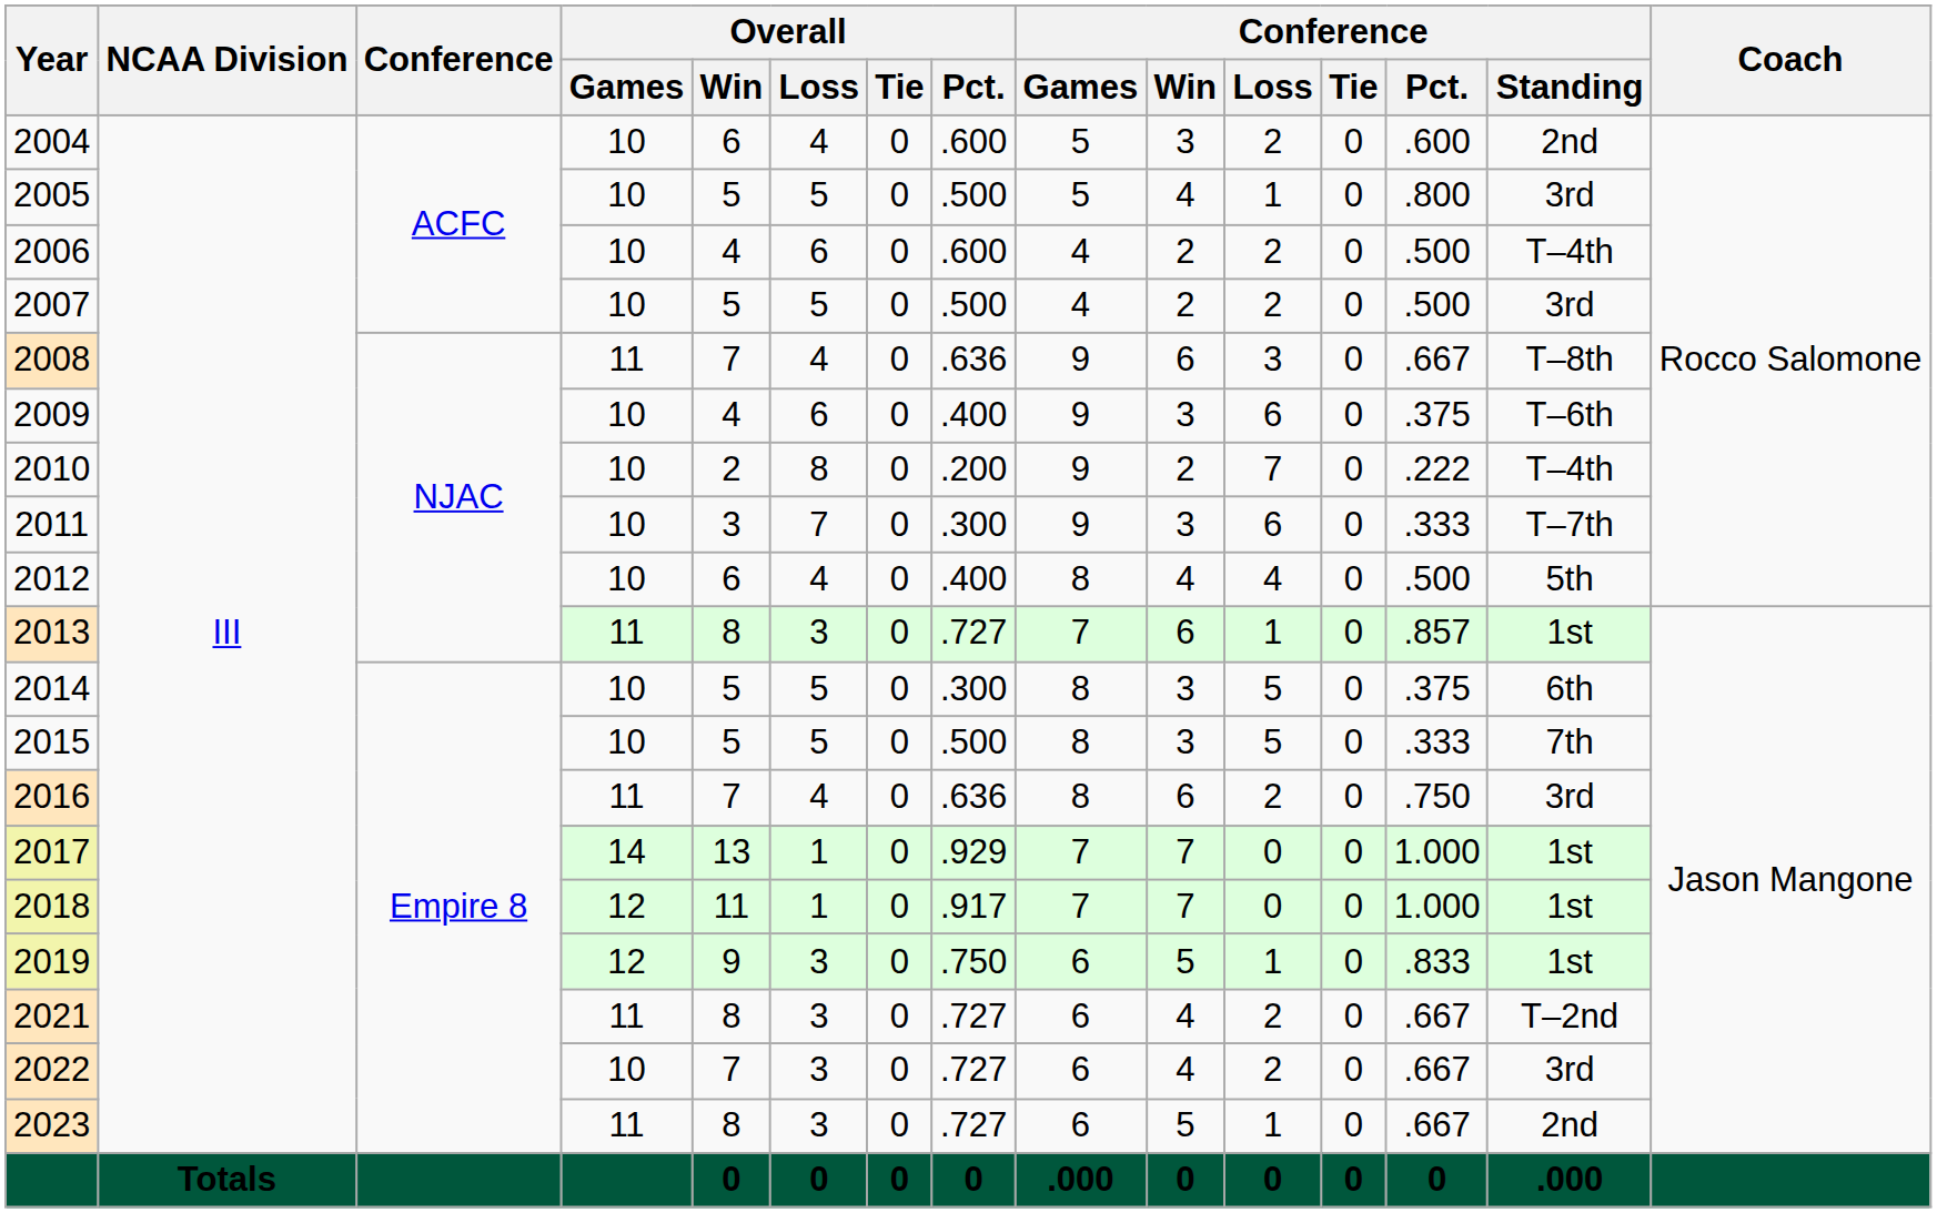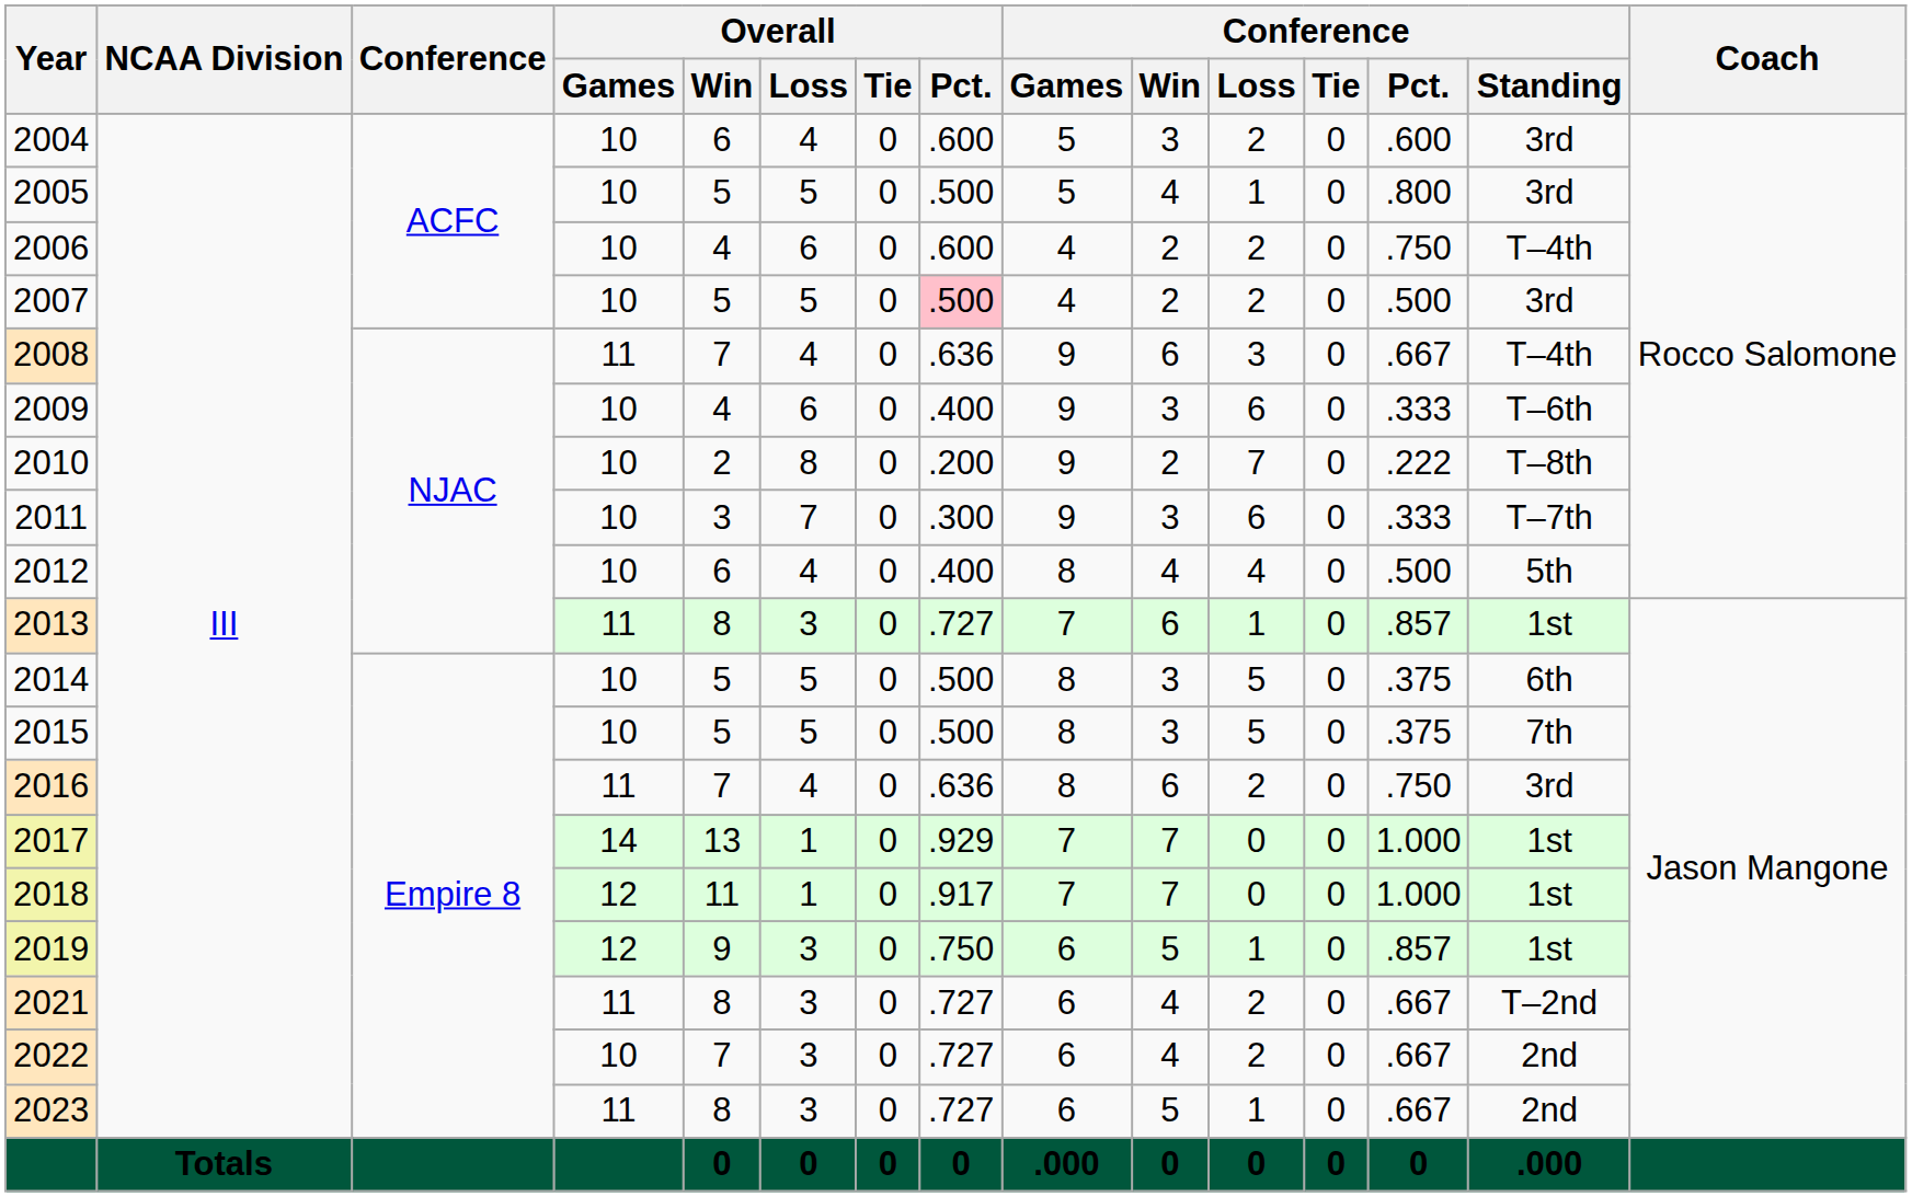 <table class="wikitable" style="text-align: center;">
 <tr>
 <th rowspan=2>Year</th>
 <th rowspan=2>NCAA Division</th>
 <th rowspan=2>Conference</th>
 <th colspan="5">Overall</th>
 <th colspan="6">Conference</th>
 <th rowspan=2>Coach</th>
 </tr>
 <tr>
 <th>Games</th>
 <th>Win</th>
 <th>Loss</th>
 <th>Tie</th>
 <th>Pct.</th>
 <th>Games</th>
 <th>Win</th>
 <th>Loss</th>
 <th>Tie</th>
 <th>Pct.</th>
 <th>Standing</th>
 </tr>
 <tr>
 <td>2004</td>
 <td rowspan="19"><a href='#'>III</a></td>
 <td rowspan="4"><a href='#'>ACFC</a></td>
 <td>10</td>
 <td>6</td>
 <td>4</td>
 <td>0</td>
 <td>.600</td>
 <td>5</td>
 <td>3</td>
 <td>2</td>
 <td>0</td>
 <td>.600</td>
-<td>2nd</td>
+<td>3rd</td>
 <td rowspan="9">Rocco Salomone</td>
 </tr>
 <tr>
 <td>2005</td>
 <td>10</td>
 <td>5</td>
 <td>5</td>
 <td>0</td>
 <td>.500</td>
 <td>5</td>
 <td>4</td>
 <td>1</td>
 <td>0</td>
 <td>.800</td>
 <td>3rd</td>
 </tr>
 <tr>
 <td>2006</td>
 <td>10</td>
 <td>4</td>
 <td>6</td>
 <td>0</td>
 <td>.600</td>
 <td>4</td>
 <td>2</td>
 <td>2</td>
 <td>0</td>
-<td>.500</td>
+<td>.750</td>
 <td>T–4th</td>
 </tr>
 <tr>
 <td>2007</td>
 <td>10</td>
 <td>5</td>
 <td>5</td>
 <td>0</td>
-<td>.500</td>
+<td style="background: pink;">.500</td>
 <td>4</td>
 <td>2</td>
 <td>2</td>
 <td>0</td>
 <td>.500</td>
 <td>3rd</td>
 </tr>
 <tr>
 <td bgcolor="#ffe6bd">2008</td>
 <td rowspan="6"><a href='#'>NJAC</a></td>
 <td>11</td>
 <td>7</td>
 <td>4</td>
 <td>0</td>
 <td>.636</td>
 <td>9</td>
 <td>6</td>
 <td>3</td>
 <td>0</td>
 <td>.667</td>
-<td>T–8th</td>
+<td>T–4th</td>
 </tr>
 <tr>
 <td>2009</td>
 <td>10</td>
 <td>4</td>
 <td>6</td>
 <td>0</td>
 <td>.400</td>
 <td>9</td>
 <td>3</td>
 <td>6</td>
 <td>0</td>
-<td>.375</td>
+<td>.333</td>
 <td>T–6th</td>
 </tr>
 <tr>
 <td>2010</td>
 <td>10</td>
 <td>2</td>
 <td>8</td>
 <td>0</td>
 <td>.200</td>
 <td>9</td>
 <td>2</td>
 <td>7</td>
 <td>0</td>
 <td>.222</td>
-<td>T–4th</td>
+<td>T–8th</td>
 </tr>
 <tr>
 <td>2011</td>
 <td>10</td>
 <td>3</td>
 <td>7</td>
 <td>0</td>
 <td>.300</td>
 <td>9</td>
 <td>3</td>
 <td>6</td>
 <td>0</td>
 <td>.333</td>
 <td>T–7th</td>
 </tr>
 <tr>
 <td>2012</td>
 <td>10</td>
 <td>6</td>
 <td>4</td>
 <td>0</td>
 <td>.400</td>
 <td>8</td>
 <td>4</td>
 <td>4</td>
 <td>0</td>
 <td>.500</td>
 <td>5th</td>
 </tr>
 <tr>
 <td bgcolor="#ffe6bd">2013</td>
 <td bgcolor="#DDFFDD">11</td>
 <td bgcolor="#DDFFDD">8</td>
 <td bgcolor="#DDFFDD">3</td>
 <td bgcolor="#DDFFDD">0</td>
 <td bgcolor="#DDFFDD">.727</td>
 <td bgcolor="#DDFFDD">7</td>
 <td bgcolor="#DDFFDD">6</td>
 <td bgcolor="#DDFFDD">1</td>
 <td bgcolor="#DDFFDD">0</td>
 <td bgcolor="#DDFFDD">.857</td>
 <td bgcolor="#DDFFDD">1st</td>
 <td rowspan="10">Jason Mangone</td>
 </tr>
 <tr>
 <td>2014</td>
 <td rowspan="9"><a href='#'>Empire 8</a></td>
 <td>10</td>
 <td>5</td>
 <td>5</td>
 <td>0</td>
-<td>.300</td>
+<td>.500</td>
 <td>8</td>
 <td>3</td>
 <td>5</td>
 <td>0</td>
 <td>.375</td>
 <td>6th</td>
 </tr>
 <tr>
 <td>2015</td>
 <td>10</td>
 <td>5</td>
 <td>5</td>
 <td>0</td>
 <td>.500</td>
 <td>8</td>
 <td>3</td>
 <td>5</td>
 <td>0</td>
-<td>.333</td>
+<td>.375</td>
 <td>7th</td>
 </tr>
 <tr>
 <td bgcolor="#ffe6bd">2016</td>
 <td>11</td>
 <td>7</td>
 <td>4</td>
 <td>0</td>
 <td>.636</td>
 <td>8</td>
 <td>6</td>
 <td>2</td>
 <td>0</td>
 <td>.750</td>
 <td>3rd</td>
 </tr>
 <tr>
 <td bgcolor="#F2F5AC">2017</td>
 <td bgcolor="#DDFFDD">14</td>
 <td bgcolor="#DDFFDD">13</td>
 <td bgcolor="#DDFFDD">1</td>
 <td bgcolor="#DDFFDD">0</td>
 <td bgcolor="#DDFFDD">.929</td>
 <td bgcolor="#DDFFDD">7</td>
 <td bgcolor="#DDFFDD">7</td>
 <td bgcolor="#DDFFDD">0</td>
 <td bgcolor="#DDFFDD">0</td>
 <td bgcolor="#DDFFDD">1.000</td>
 <td bgcolor="#DDFFDD">1st</td>
 </tr>
 <tr>
 <td bgcolor="#F2F5AC">2018</td>
 <td bgcolor="#DDFFDD">12</td>
 <td bgcolor="#DDFFDD">11</td>
 <td bgcolor="#DDFFDD">1</td>
 <td bgcolor="#DDFFDD">0</td>
 <td bgcolor="#DDFFDD">.917</td>
 <td bgcolor="#DDFFDD">7</td>
 <td bgcolor="#DDFFDD">7</td>
 <td bgcolor="#DDFFDD">0</td>
 <td bgcolor="#DDFFDD">0</td>
 <td bgcolor="#DDFFDD">1.000</td>
 <td bgcolor="#DDFFDD">1st</td>
 </tr>
 <tr>
 <td bgcolor="#F2F5AC">2019</td>
 <td bgcolor="#DDFFDD">12</td>
 <td bgcolor="#DDFFDD">9</td>
 <td bgcolor="#DDFFDD">3</td>
 <td bgcolor="#DDFFDD">0</td>
 <td bgcolor="#DDFFDD">.750</td>
 <td bgcolor="#DDFFDD">6</td>
 <td bgcolor="#DDFFDD">5</td>
 <td bgcolor="#DDFFDD">1</td>
 <td bgcolor="#DDFFDD">0</td>
-<td bgcolor="#DDFFDD">.833</td>
+<td bgcolor="#DDFFDD">.857</td>
 <td bgcolor="#DDFFDD">1st</td>
 </tr>
 <tr>
 <td bgcolor="#ffe6bd">2021</td>
 <td>11</td>
 <td>8</td>
 <td>3</td>
 <td>0</td>
 <td>.727</td>
 <td>6</td>
 <td>4</td>
 <td>2</td>
 <td>0</td>
 <td>.667</td>
 <td>T–2nd</td>
 </tr>
 <tr>
 <td bgcolor="#ffe6bd">2022</td>
 <td>10</td>
 <td>7</td>
 <td>3</td>
 <td>0</td>
 <td>.727</td>
 <td>6</td>
 <td>4</td>
 <td>2</td>
 <td>0</td>
 <td>.667</td>
-<td>3rd</td>
+<td>2nd</td>
 </tr>
 <tr>
 <td bgcolor="#ffe6bd">2023</td>
 <td>11</td>
 <td>8</td>
 <td>3</td>
 <td>0</td>
 <td>.727</td>
 <td>6</td>
 <td>5</td>
 <td>1</td>
 <td>0</td>
 <td>.667</td>
 <td>2nd</td>
 </tr>
 <tr>
 <td colspan=1 bgcolor="#00573C"><span></span></td>
 <td colspan=1 bgcolor="#00573C"><span> <strong>Totals</strong></span></td>
 <td colspan=1 bgcolor="#00573C"></td>
 <td colspan=1 bgcolor="#00573C"></td>
 <td colspan=1 bgcolor="#00573C"><span> <strong>0</strong></span></td>
 <td colspan=1 bgcolor="#00573C"><span> <strong>0</strong></span></td>
 <td colspan=1 bgcolor="#00573C"><span> <strong>0</strong></span></td>
 <td colspan=1 bgcolor="#00573C"><span> <strong>0</strong></span></td>
 <td colspan=1 bgcolor="#00573C"><span> <strong>.000</strong></span></td>
 <td colspan=1 bgcolor="#00573C"><span> <strong>0</strong></span></td>
 <td colspan=1 bgcolor="#00573C"><span> <strong>0</strong></span></td>
 <td colspan=1 bgcolor="#00573C"><span> <strong>0</strong></span></td>
 <td colspan=1 bgcolor="#00573C"><span> <strong>0</strong></span></td>
 <td colspan=1 bgcolor="#00573C"><span> <strong>.000</strong></span></td>
 <td colspan=1 bgcolor="#00573C"></td>
 </tr>
 </table>
